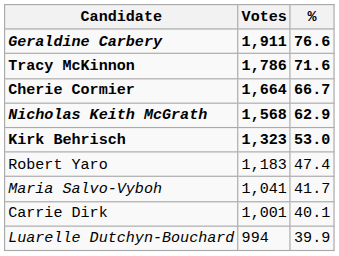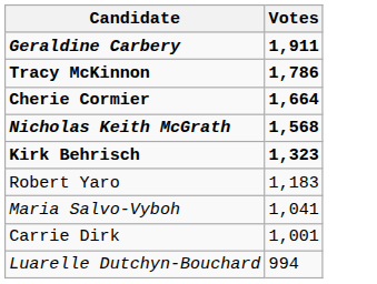 <table class="wikitable">
 <tr>
 <th>Candidate</th>
 <th>Votes</th>
-<th>%</th>
 </tr>
 <tr>
 <td><strong><em>Geraldine Carbery</em></strong></td>
 <td><strong>1,911</strong></td>
-<td><strong>76.6</strong></td>
 </tr>
 <tr>
 <td><strong>Tracy McKinnon</strong></td>
 <td><strong>1,786</strong></td>
-<td><strong>71.6</strong></td>
 </tr>
 <tr>
 <td><strong>Cherie Cormier</strong></td>
 <td><strong>1,664</strong></td>
-<td><strong>66.7</strong></td>
 </tr>
 <tr>
 <td><strong><em>Nicholas Keith McGrath</em></strong></td>
 <td><strong>1,568</strong></td>
-<td><strong>62.9</strong></td>
 </tr>
 <tr>
 <td><strong>Kirk Behrisch</strong></td>
 <td><strong>1,323</strong></td>
-<td><strong>53.0</strong></td>
 </tr>
 <tr>
 <td>Robert Yaro</td>
 <td>1,183</td>
-<td>47.4</td>
 </tr>
 <tr>
 <td><em>Maria Salvo-Vyboh</em></td>
 <td>1,041</td>
-<td>41.7</td>
 </tr>
 <tr>
 <td>Carrie Dirk</td>
 <td>1,001</td>
-<td>40.1</td>
 </tr>
 <tr>
 <td><em>Luarelle Dutchyn-Bouchard</em></td>
 <td>994</td>
-<td>39.9</td>
 </tr>
 </table>
